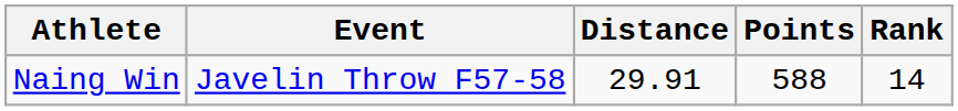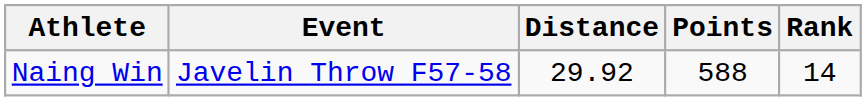 <table class="wikitable">
 <tr>
 <th>Athlete</th>
 <th>Event</th>
 <th>Distance</th>
 <th>Points</th>
 <th>Rank</th>
 </tr>
 <tr align=center>
 <td align=left><a href='#'>Naing Win</a></td>
 <td align=left><a href='#'>Javelin Throw F57-58</a></td>
-<td>29.91</td>
+<td>29.92</td>
 <td>588</td>
 <td>14</td>
 </tr>
 </table>
